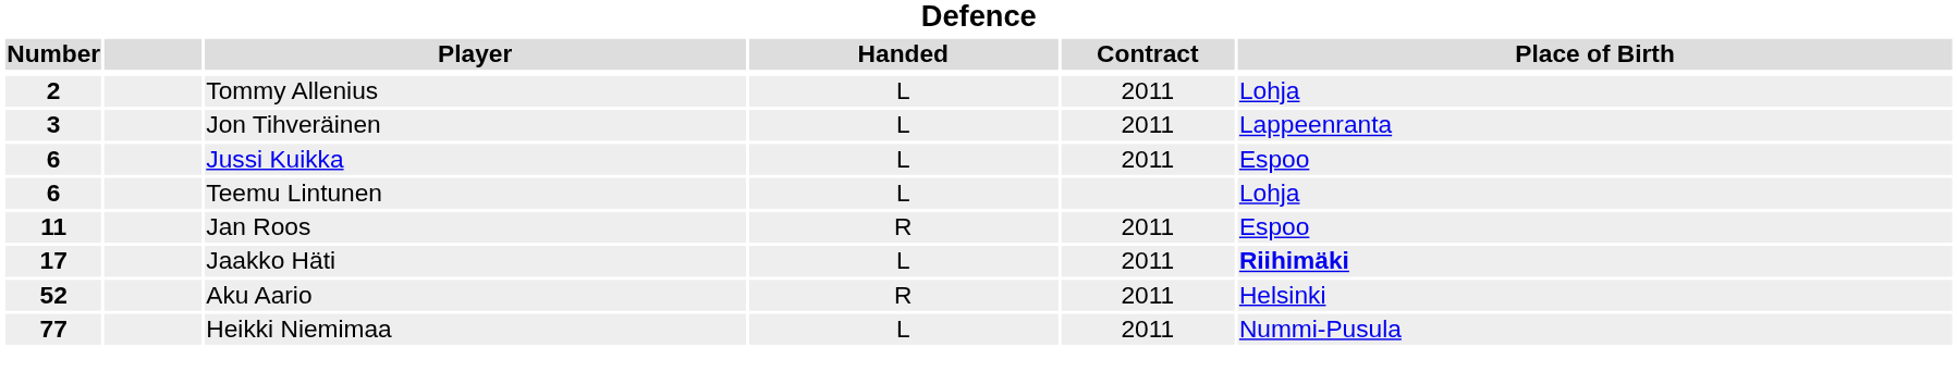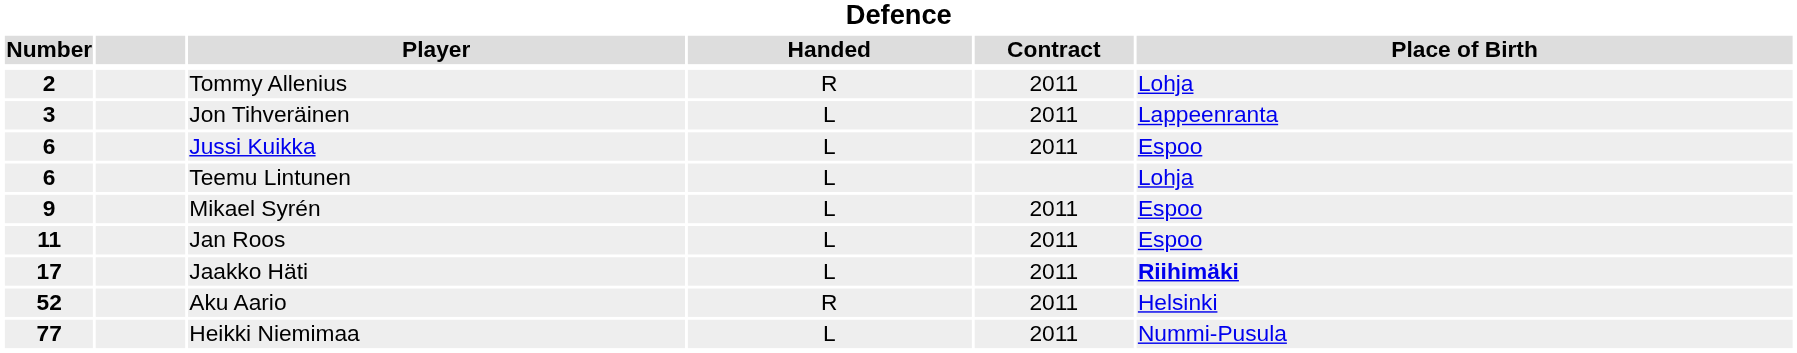 <table>
 <tr>
 <th colspan=6><big>Defence</big></th>
 </tr>
 <tr bgcolor="#dddddd">
 <th width=5%>Number</th>
 <th width=5%></th>
 <th !width=14%>Player</th>
 <th width=16%>Handed</th>
 <th width=9%>Contract</th>
 <th width=37%>Place of Birth</th>
 </tr>
 <tr>
 </tr>
 <tr bgcolor="#eeeeee">
 <td align=center><strong>2</strong></td>
 <td align=center></td>
 <td>Tommy Allenius</td>
-<td align=center>L</td>
+<td align=center>R</td>
 <td align=center>2011</td>
 <td><a href='#'>Lohja</a></td>
 </tr>
 <tr bgcolor="#eeeeee">
 <td align=center><strong>3</strong></td>
 <td align=center></td>
 <td>Jon Tihveräinen</td>
 <td align=center>L</td>
 <td align=center>2011</td>
 <td><a href='#'>Lappeenranta</a></td>
 </tr>
 <tr bgcolor="#eeeeee">
 <td align=center><strong>6</strong></td>
 <td align=center></td>
 <td><a href='#'>Jussi Kuikka</a></td>
 <td align=center>L</td>
 <td align=center>2011</td>
 <td><a href='#'>Espoo</a></td>
 </tr>
 <tr bgcolor="#eeeeee">
 <td align=center><strong>6</strong></td>
 <td align=center></td>
 <td>Teemu Lintunen</td>
 <td align=center>L</td>
 <td align=center></td>
 <td><a href='#'>Lohja</a></td>
 </tr>
 <tr bgcolor="#eeeeee">
+<td align=center><strong>9</strong></td>
+<td align=center></td>
+<td>Mikael Syrén</td>
+<td align=center>L</td>
+<td align=center>2011</td>
+<td><a href='#'>Espoo</a></td>
+</tr>
+<tr bgcolor="#eeeeee">
 <td align=center><strong>11</strong></td>
 <td align=center></td>
 <td>Jan Roos</td>
-<td align=center>R</td>
+<td align=center>L</td>
 <td align=center>2011</td>
 <td><a href='#'>Espoo</a></td>
 </tr>
 <tr bgcolor="#eeeeee">
 <td align=center><strong>17</strong></td>
 <td align=center></td>
 <td>Jaakko Häti</td>
 <td align=center>L</td>
 <td align=center>2011</td>
 <td><strong><a href='#'>Riihimäki</a></strong></td>
 </tr>
 <tr bgcolor="#eeeeee">
 <td align=center><strong>52</strong></td>
 <td align=center></td>
 <td>Aku Aario</td>
 <td align=center>R</td>
 <td align=center>2011</td>
 <td><a href='#'>Helsinki</a></td>
 </tr>
 <tr bgcolor="#eeeeee">
 <td align=center><strong>77</strong></td>
 <td align=center></td>
 <td>Heikki Niemimaa</td>
 <td align=center>L</td>
 <td align=center>2011</td>
 <td><a href='#'>Nummi-Pusula</a></td>
 </tr>
 </table>
